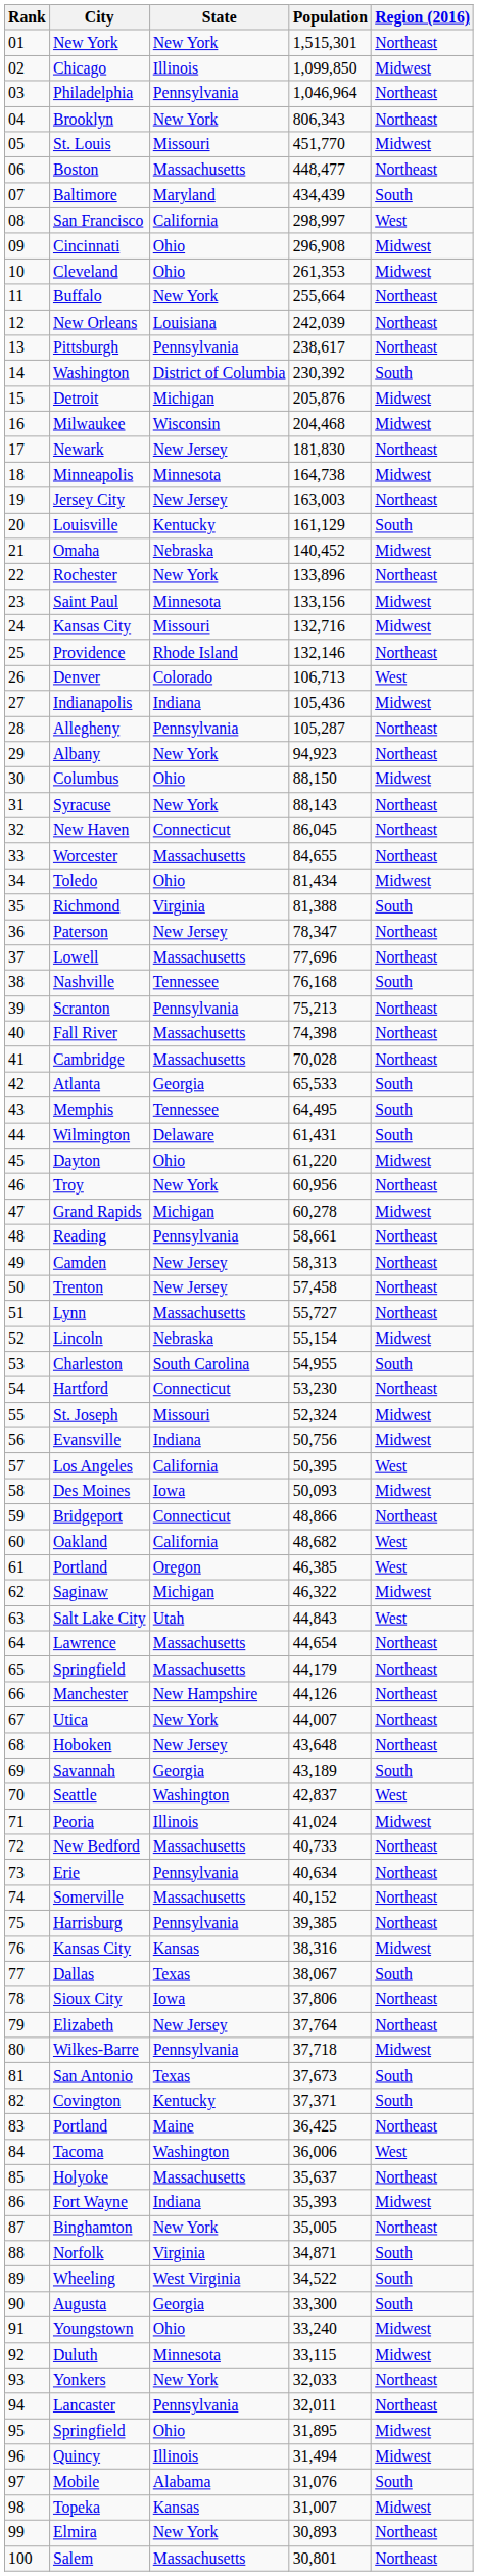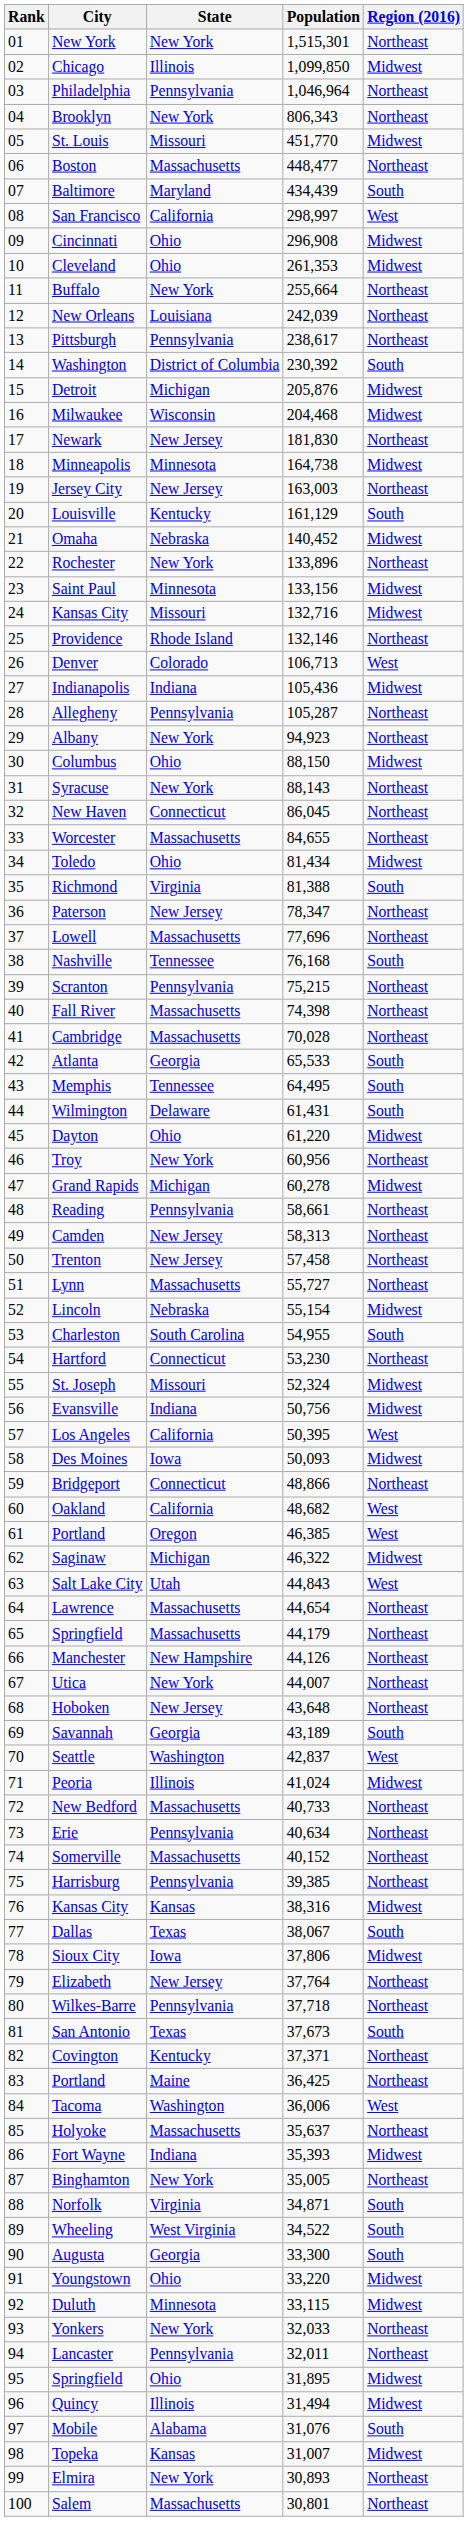 <table class="wikitable sortable">
 <tr>
 <th>Rank</th>
 <th>City</th>
 <th>State</th>
 <th>Population</th>
 <th><a href='#'>Region (2016)</a></th>
 </tr>
 <tr>
 <td>01</td>
 <td><a href='#'>New York</a></td>
 <td><a href='#'>New York</a></td>
 <td>1,515,301</td>
 <td><a href='#'>Northeast</a></td>
 </tr>
 <tr>
 <td>02</td>
 <td><a href='#'>Chicago</a></td>
 <td><a href='#'>Illinois</a></td>
 <td>1,099,850</td>
 <td><a href='#'>Midwest</a></td>
 </tr>
 <tr>
 <td>03</td>
 <td><a href='#'>Philadelphia</a></td>
 <td><a href='#'>Pennsylvania</a></td>
 <td>1,046,964</td>
 <td><a href='#'>Northeast</a></td>
 </tr>
 <tr>
 <td>04</td>
 <td><a href='#'>Brooklyn</a></td>
 <td><a href='#'>New York</a></td>
 <td>806,343</td>
 <td><a href='#'>Northeast</a></td>
 </tr>
 <tr>
 <td>05</td>
 <td><a href='#'>St. Louis</a></td>
 <td><a href='#'>Missouri</a></td>
 <td>451,770</td>
 <td><a href='#'>Midwest</a></td>
 </tr>
 <tr>
 <td>06</td>
 <td><a href='#'>Boston</a></td>
 <td><a href='#'>Massachusetts</a></td>
 <td>448,477</td>
 <td><a href='#'>Northeast</a></td>
 </tr>
 <tr>
 <td>07</td>
 <td><a href='#'>Baltimore</a></td>
 <td><a href='#'>Maryland</a></td>
 <td>434,439</td>
 <td><a href='#'>South</a></td>
 </tr>
 <tr>
 <td>08</td>
 <td><a href='#'>San Francisco</a></td>
 <td><a href='#'>California</a></td>
 <td>298,997</td>
 <td><a href='#'>West</a></td>
 </tr>
 <tr>
 <td>09</td>
 <td><a href='#'>Cincinnati</a></td>
 <td><a href='#'>Ohio</a></td>
 <td>296,908</td>
 <td><a href='#'>Midwest</a></td>
 </tr>
 <tr>
 <td>10</td>
 <td><a href='#'>Cleveland</a></td>
 <td><a href='#'>Ohio</a></td>
 <td>261,353</td>
 <td><a href='#'>Midwest</a></td>
 </tr>
 <tr>
 <td>11</td>
 <td><a href='#'>Buffalo</a></td>
 <td><a href='#'>New York</a></td>
 <td>255,664</td>
 <td><a href='#'>Northeast</a></td>
 </tr>
 <tr>
 <td>12</td>
 <td><a href='#'>New Orleans</a></td>
 <td><a href='#'>Louisiana</a></td>
 <td>242,039</td>
 <td><a href='#'>Northeast</a></td>
 </tr>
 <tr>
 <td>13</td>
 <td><a href='#'>Pittsburgh</a></td>
 <td><a href='#'>Pennsylvania</a></td>
 <td>238,617</td>
 <td><a href='#'>Northeast</a></td>
 </tr>
 <tr>
 <td>14</td>
 <td><a href='#'>Washington</a></td>
 <td><a href='#'>District of Columbia</a></td>
 <td>230,392</td>
 <td><a href='#'>South</a></td>
 </tr>
 <tr>
 <td>15</td>
 <td><a href='#'>Detroit</a></td>
 <td><a href='#'>Michigan</a></td>
 <td>205,876</td>
 <td><a href='#'>Midwest</a></td>
 </tr>
 <tr>
 <td>16</td>
 <td><a href='#'>Milwaukee</a></td>
 <td><a href='#'>Wisconsin</a></td>
 <td>204,468</td>
 <td><a href='#'>Midwest</a></td>
 </tr>
 <tr>
 <td>17</td>
 <td><a href='#'>Newark</a></td>
 <td><a href='#'>New Jersey</a></td>
 <td>181,830</td>
 <td><a href='#'>Northeast</a></td>
 </tr>
 <tr>
 <td>18</td>
 <td><a href='#'>Minneapolis</a></td>
 <td><a href='#'>Minnesota</a></td>
 <td>164,738</td>
 <td><a href='#'>Midwest</a></td>
 </tr>
 <tr>
 <td>19</td>
 <td><a href='#'>Jersey City</a></td>
 <td><a href='#'>New Jersey</a></td>
 <td>163,003</td>
 <td><a href='#'>Northeast</a></td>
 </tr>
 <tr>
 <td>20</td>
 <td><a href='#'>Louisville</a></td>
 <td><a href='#'>Kentucky</a></td>
 <td>161,129</td>
 <td><a href='#'>South</a></td>
 </tr>
 <tr>
 <td>21</td>
 <td><a href='#'>Omaha</a></td>
 <td><a href='#'>Nebraska</a></td>
 <td>140,452</td>
 <td><a href='#'>Midwest</a></td>
 </tr>
 <tr>
 <td>22</td>
 <td><a href='#'>Rochester</a></td>
 <td><a href='#'>New York</a></td>
 <td>133,896</td>
 <td><a href='#'>Northeast</a></td>
 </tr>
 <tr>
 <td>23</td>
 <td><a href='#'>Saint Paul</a></td>
 <td><a href='#'>Minnesota</a></td>
 <td>133,156</td>
 <td><a href='#'>Midwest</a></td>
 </tr>
 <tr>
 <td>24</td>
 <td><a href='#'>Kansas City</a></td>
 <td><a href='#'>Missouri</a></td>
 <td>132,716</td>
 <td><a href='#'>Midwest</a></td>
 </tr>
 <tr>
 <td>25</td>
 <td><a href='#'>Providence</a></td>
 <td><a href='#'>Rhode Island</a></td>
 <td>132,146</td>
 <td><a href='#'>Northeast</a></td>
 </tr>
 <tr>
 <td>26</td>
 <td><a href='#'>Denver</a></td>
 <td><a href='#'>Colorado</a></td>
 <td>106,713</td>
 <td><a href='#'>West</a></td>
 </tr>
 <tr>
 <td>27</td>
 <td><a href='#'>Indianapolis</a></td>
 <td><a href='#'>Indiana</a></td>
 <td>105,436</td>
 <td><a href='#'>Midwest</a></td>
 </tr>
 <tr>
 <td>28</td>
 <td><a href='#'>Allegheny</a></td>
 <td><a href='#'>Pennsylvania</a></td>
 <td>105,287</td>
 <td><a href='#'>Northeast</a></td>
 </tr>
 <tr>
 <td>29</td>
 <td><a href='#'>Albany</a></td>
 <td><a href='#'>New York</a></td>
 <td>94,923</td>
 <td><a href='#'>Northeast</a></td>
 </tr>
 <tr>
 <td>30</td>
 <td><a href='#'>Columbus</a></td>
 <td><a href='#'>Ohio</a></td>
 <td>88,150</td>
 <td><a href='#'>Midwest</a></td>
 </tr>
 <tr>
 <td>31</td>
 <td><a href='#'>Syracuse</a></td>
 <td><a href='#'>New York</a></td>
 <td>88,143</td>
 <td><a href='#'>Northeast</a></td>
 </tr>
 <tr>
 <td>32</td>
 <td><a href='#'>New Haven</a></td>
 <td><a href='#'>Connecticut</a></td>
 <td>86,045</td>
 <td><a href='#'>Northeast</a></td>
 </tr>
 <tr>
 <td>33</td>
 <td><a href='#'>Worcester</a></td>
 <td><a href='#'>Massachusetts</a></td>
 <td>84,655</td>
 <td><a href='#'>Northeast</a></td>
 </tr>
 <tr>
 <td>34</td>
 <td><a href='#'>Toledo</a></td>
 <td><a href='#'>Ohio</a></td>
 <td>81,434</td>
 <td><a href='#'>Midwest</a></td>
 </tr>
 <tr>
 <td>35</td>
 <td><a href='#'>Richmond</a></td>
 <td><a href='#'>Virginia</a></td>
 <td>81,388</td>
 <td><a href='#'>South</a></td>
 </tr>
 <tr>
 <td>36</td>
 <td><a href='#'>Paterson</a></td>
 <td><a href='#'>New Jersey</a></td>
 <td>78,347</td>
 <td><a href='#'>Northeast</a></td>
 </tr>
 <tr>
 <td>37</td>
 <td><a href='#'>Lowell</a></td>
 <td><a href='#'>Massachusetts</a></td>
 <td>77,696</td>
 <td><a href='#'>Northeast</a></td>
 </tr>
 <tr>
 <td>38</td>
 <td><a href='#'>Nashville</a></td>
 <td><a href='#'>Tennessee</a></td>
 <td>76,168</td>
 <td><a href='#'>South</a></td>
 </tr>
 <tr>
 <td>39</td>
 <td><a href='#'>Scranton</a></td>
 <td><a href='#'>Pennsylvania</a></td>
-<td>75,213</td>
+<td>75,215</td>
 <td><a href='#'>Northeast</a></td>
 </tr>
 <tr>
 <td>40</td>
 <td><a href='#'>Fall River</a></td>
 <td><a href='#'>Massachusetts</a></td>
 <td>74,398</td>
 <td><a href='#'>Northeast</a></td>
 </tr>
 <tr>
 <td>41</td>
 <td><a href='#'>Cambridge</a></td>
 <td><a href='#'>Massachusetts</a></td>
 <td>70,028</td>
 <td><a href='#'>Northeast</a></td>
 </tr>
 <tr>
 <td>42</td>
 <td><a href='#'>Atlanta</a></td>
 <td><a href='#'>Georgia</a></td>
 <td>65,533</td>
 <td><a href='#'>South</a></td>
 </tr>
 <tr>
 <td>43</td>
 <td><a href='#'>Memphis</a></td>
 <td><a href='#'>Tennessee</a></td>
 <td>64,495</td>
 <td><a href='#'>South</a></td>
 </tr>
 <tr>
 <td>44</td>
 <td><a href='#'>Wilmington</a></td>
 <td><a href='#'>Delaware</a></td>
 <td>61,431</td>
 <td><a href='#'>South</a></td>
 </tr>
 <tr>
 <td>45</td>
 <td><a href='#'>Dayton</a></td>
 <td><a href='#'>Ohio</a></td>
 <td>61,220</td>
 <td><a href='#'>Midwest</a></td>
 </tr>
 <tr>
 <td>46</td>
 <td><a href='#'>Troy</a></td>
 <td><a href='#'>New York</a></td>
 <td>60,956</td>
 <td><a href='#'>Northeast</a></td>
 </tr>
 <tr>
 <td>47</td>
 <td><a href='#'>Grand Rapids</a></td>
 <td><a href='#'>Michigan</a></td>
 <td>60,278</td>
 <td><a href='#'>Midwest</a></td>
 </tr>
 <tr>
 <td>48</td>
 <td><a href='#'>Reading</a></td>
 <td><a href='#'>Pennsylvania</a></td>
 <td>58,661</td>
 <td><a href='#'>Northeast</a></td>
 </tr>
 <tr>
 <td>49</td>
 <td><a href='#'>Camden</a></td>
 <td><a href='#'>New Jersey</a></td>
 <td>58,313</td>
 <td><a href='#'>Northeast</a></td>
 </tr>
 <tr>
 <td>50</td>
 <td><a href='#'>Trenton</a></td>
 <td><a href='#'>New Jersey</a></td>
 <td>57,458</td>
 <td><a href='#'>Northeast</a></td>
 </tr>
 <tr>
 <td>51</td>
 <td><a href='#'>Lynn</a></td>
 <td><a href='#'>Massachusetts</a></td>
 <td>55,727</td>
 <td><a href='#'>Northeast</a></td>
 </tr>
 <tr>
 <td>52</td>
 <td><a href='#'>Lincoln</a></td>
 <td><a href='#'>Nebraska</a></td>
 <td>55,154</td>
 <td><a href='#'>Midwest</a></td>
 </tr>
 <tr>
 <td>53</td>
 <td><a href='#'>Charleston</a></td>
 <td><a href='#'>South Carolina</a></td>
 <td>54,955</td>
 <td><a href='#'>South</a></td>
 </tr>
 <tr>
 <td>54</td>
 <td><a href='#'>Hartford</a></td>
 <td><a href='#'>Connecticut</a></td>
 <td>53,230</td>
 <td><a href='#'>Northeast</a></td>
 </tr>
 <tr>
 <td>55</td>
 <td><a href='#'>St. Joseph</a></td>
 <td><a href='#'>Missouri</a></td>
 <td>52,324</td>
 <td><a href='#'>Midwest</a></td>
 </tr>
 <tr>
 <td>56</td>
 <td><a href='#'>Evansville</a></td>
 <td><a href='#'>Indiana</a></td>
 <td>50,756</td>
 <td><a href='#'>Midwest</a></td>
 </tr>
 <tr>
 <td>57</td>
 <td><a href='#'>Los Angeles</a></td>
 <td><a href='#'>California</a></td>
 <td>50,395</td>
 <td><a href='#'>West</a></td>
 </tr>
 <tr>
 <td>58</td>
 <td><a href='#'>Des Moines</a></td>
 <td><a href='#'>Iowa</a></td>
 <td>50,093</td>
 <td><a href='#'>Midwest</a></td>
 </tr>
 <tr>
 <td>59</td>
 <td><a href='#'>Bridgeport</a></td>
 <td><a href='#'>Connecticut</a></td>
 <td>48,866</td>
 <td><a href='#'>Northeast</a></td>
 </tr>
 <tr>
 <td>60</td>
 <td><a href='#'>Oakland</a></td>
 <td><a href='#'>California</a></td>
 <td>48,682</td>
 <td><a href='#'>West</a></td>
 </tr>
 <tr>
 <td>61</td>
 <td><a href='#'>Portland</a></td>
 <td><a href='#'>Oregon</a></td>
 <td>46,385</td>
 <td><a href='#'>West</a></td>
 </tr>
 <tr>
 <td>62</td>
 <td><a href='#'>Saginaw</a></td>
 <td><a href='#'>Michigan</a></td>
 <td>46,322</td>
 <td><a href='#'>Midwest</a></td>
 </tr>
 <tr>
 <td>63</td>
 <td><a href='#'>Salt Lake City</a></td>
 <td><a href='#'>Utah</a></td>
 <td>44,843</td>
 <td><a href='#'>West</a></td>
 </tr>
 <tr>
 <td>64</td>
 <td><a href='#'>Lawrence</a></td>
 <td><a href='#'>Massachusetts</a></td>
 <td>44,654</td>
 <td><a href='#'>Northeast</a></td>
 </tr>
 <tr>
 <td>65</td>
 <td><a href='#'>Springfield</a></td>
 <td><a href='#'>Massachusetts</a></td>
 <td>44,179</td>
 <td><a href='#'>Northeast</a></td>
 </tr>
 <tr>
 <td>66</td>
 <td><a href='#'>Manchester</a></td>
 <td><a href='#'>New Hampshire</a></td>
 <td>44,126</td>
 <td><a href='#'>Northeast</a></td>
 </tr>
 <tr>
 <td>67</td>
 <td><a href='#'>Utica</a></td>
 <td><a href='#'>New York</a></td>
 <td>44,007</td>
 <td><a href='#'>Northeast</a></td>
 </tr>
 <tr>
 <td>68</td>
 <td><a href='#'>Hoboken</a></td>
 <td><a href='#'>New Jersey</a></td>
 <td>43,648</td>
 <td><a href='#'>Northeast</a></td>
 </tr>
 <tr>
 <td>69</td>
 <td><a href='#'>Savannah</a></td>
 <td><a href='#'>Georgia</a></td>
 <td>43,189</td>
 <td><a href='#'>South</a></td>
 </tr>
 <tr>
 <td>70</td>
 <td><a href='#'>Seattle</a></td>
 <td><a href='#'>Washington</a></td>
 <td>42,837</td>
 <td><a href='#'>West</a></td>
 </tr>
 <tr>
 <td>71</td>
 <td><a href='#'>Peoria</a></td>
 <td><a href='#'>Illinois</a></td>
 <td>41,024</td>
 <td><a href='#'>Midwest</a></td>
 </tr>
 <tr>
 <td>72</td>
 <td><a href='#'>New Bedford</a></td>
 <td><a href='#'>Massachusetts</a></td>
 <td>40,733</td>
 <td><a href='#'>Northeast</a></td>
 </tr>
 <tr>
 <td>73</td>
 <td><a href='#'>Erie</a></td>
 <td><a href='#'>Pennsylvania</a></td>
 <td>40,634</td>
 <td><a href='#'>Northeast</a></td>
 </tr>
 <tr>
 <td>74</td>
 <td><a href='#'>Somerville</a></td>
 <td><a href='#'>Massachusetts</a></td>
 <td>40,152</td>
 <td><a href='#'>Northeast</a></td>
 </tr>
 <tr>
 <td>75</td>
 <td><a href='#'>Harrisburg</a></td>
 <td><a href='#'>Pennsylvania</a></td>
 <td>39,385</td>
 <td><a href='#'>Northeast</a></td>
 </tr>
 <tr>
 <td>76</td>
 <td><a href='#'>Kansas City</a></td>
 <td><a href='#'>Kansas</a></td>
 <td>38,316</td>
 <td><a href='#'>Midwest</a></td>
 </tr>
 <tr>
 <td>77</td>
 <td><a href='#'>Dallas</a></td>
 <td><a href='#'>Texas</a></td>
 <td>38,067</td>
 <td><a href='#'>South</a></td>
 </tr>
 <tr>
 <td>78</td>
 <td><a href='#'>Sioux City</a></td>
 <td><a href='#'>Iowa</a></td>
 <td>37,806</td>
-<td><a href='#'>Northeast</a></td>
+<td><a href='#'>Midwest</a></td>
 </tr>
 <tr>
 <td>79</td>
 <td><a href='#'>Elizabeth</a></td>
 <td><a href='#'>New Jersey</a></td>
 <td>37,764</td>
 <td><a href='#'>Northeast</a></td>
 </tr>
 <tr>
 <td>80</td>
 <td><a href='#'>Wilkes-Barre</a></td>
 <td><a href='#'>Pennsylvania</a></td>
 <td>37,718</td>
-<td><a href='#'>Midwest</a></td>
+<td><a href='#'>Northeast</a></td>
 </tr>
 <tr>
 <td>81</td>
 <td><a href='#'>San Antonio</a></td>
 <td><a href='#'>Texas</a></td>
 <td>37,673</td>
 <td><a href='#'>South</a></td>
 </tr>
 <tr>
 <td>82</td>
 <td><a href='#'>Covington</a></td>
 <td><a href='#'>Kentucky</a></td>
 <td>37,371</td>
-<td><a href='#'>South</a></td>
+<td><a href='#'>Northeast</a></td>
 </tr>
 <tr>
 <td>83</td>
 <td><a href='#'>Portland</a></td>
 <td><a href='#'>Maine</a></td>
 <td>36,425</td>
 <td><a href='#'>Northeast</a></td>
 </tr>
 <tr>
 <td>84</td>
 <td><a href='#'>Tacoma</a></td>
 <td><a href='#'>Washington</a></td>
 <td>36,006</td>
 <td><a href='#'>West</a></td>
 </tr>
 <tr>
 <td>85</td>
 <td><a href='#'>Holyoke</a></td>
 <td><a href='#'>Massachusetts</a></td>
 <td>35,637</td>
 <td><a href='#'>Northeast</a></td>
 </tr>
 <tr>
 <td>86</td>
 <td><a href='#'>Fort Wayne</a></td>
 <td><a href='#'>Indiana</a></td>
 <td>35,393</td>
 <td><a href='#'>Midwest</a></td>
 </tr>
 <tr>
 <td>87</td>
 <td><a href='#'>Binghamton</a></td>
 <td><a href='#'>New York</a></td>
 <td>35,005</td>
 <td><a href='#'>Northeast</a></td>
 </tr>
 <tr>
 <td>88</td>
 <td><a href='#'>Norfolk</a></td>
 <td><a href='#'>Virginia</a></td>
 <td>34,871</td>
 <td><a href='#'>South</a></td>
 </tr>
 <tr>
 <td>89</td>
 <td><a href='#'>Wheeling</a></td>
 <td><a href='#'>West Virginia</a></td>
 <td>34,522</td>
 <td><a href='#'>South</a></td>
 </tr>
 <tr>
 <td>90</td>
 <td><a href='#'>Augusta</a></td>
 <td><a href='#'>Georgia</a></td>
 <td>33,300</td>
 <td><a href='#'>South</a></td>
 </tr>
 <tr>
 <td>91</td>
 <td><a href='#'>Youngstown</a></td>
 <td><a href='#'>Ohio</a></td>
-<td>33,240</td>
+<td>33,220</td>
 <td><a href='#'>Midwest</a></td>
 </tr>
 <tr>
 <td>92</td>
 <td><a href='#'>Duluth</a></td>
 <td><a href='#'>Minnesota</a></td>
 <td>33,115</td>
 <td><a href='#'>Midwest</a></td>
 </tr>
 <tr>
 <td>93</td>
 <td><a href='#'>Yonkers</a></td>
 <td><a href='#'>New York</a></td>
 <td>32,033</td>
 <td><a href='#'>Northeast</a></td>
 </tr>
 <tr>
 <td>94</td>
 <td><a href='#'>Lancaster</a></td>
 <td><a href='#'>Pennsylvania</a></td>
 <td>32,011</td>
 <td><a href='#'>Northeast</a></td>
 </tr>
 <tr>
 <td>95</td>
 <td><a href='#'>Springfield</a></td>
 <td><a href='#'>Ohio</a></td>
 <td>31,895</td>
 <td><a href='#'>Midwest</a></td>
 </tr>
 <tr>
 <td>96</td>
 <td><a href='#'>Quincy</a></td>
 <td><a href='#'>Illinois</a></td>
 <td>31,494</td>
 <td><a href='#'>Midwest</a></td>
 </tr>
 <tr>
 <td>97</td>
 <td><a href='#'>Mobile</a></td>
 <td><a href='#'>Alabama</a></td>
 <td>31,076</td>
 <td><a href='#'>South</a></td>
 </tr>
 <tr>
 <td>98</td>
 <td><a href='#'>Topeka</a></td>
 <td><a href='#'>Kansas</a></td>
 <td>31,007</td>
 <td><a href='#'>Midwest</a></td>
 </tr>
 <tr>
 <td>99</td>
 <td><a href='#'>Elmira</a></td>
 <td><a href='#'>New York</a></td>
 <td>30,893</td>
 <td><a href='#'>Northeast</a></td>
 </tr>
 <tr>
 <td>100</td>
 <td><a href='#'>Salem</a></td>
 <td><a href='#'>Massachusetts</a></td>
 <td>30,801</td>
 <td><a href='#'>Northeast</a></td>
 </tr>
 </table>
